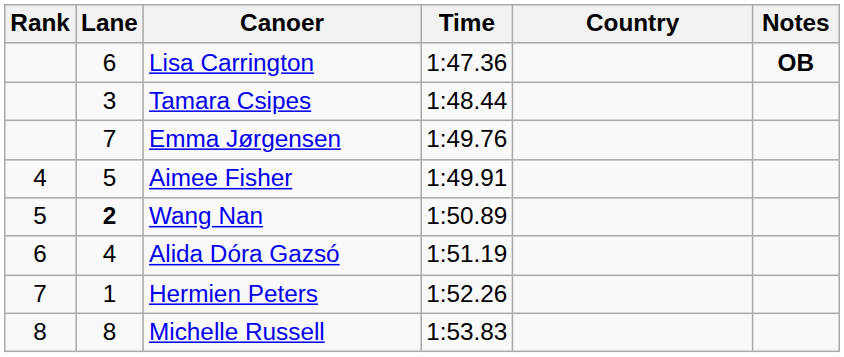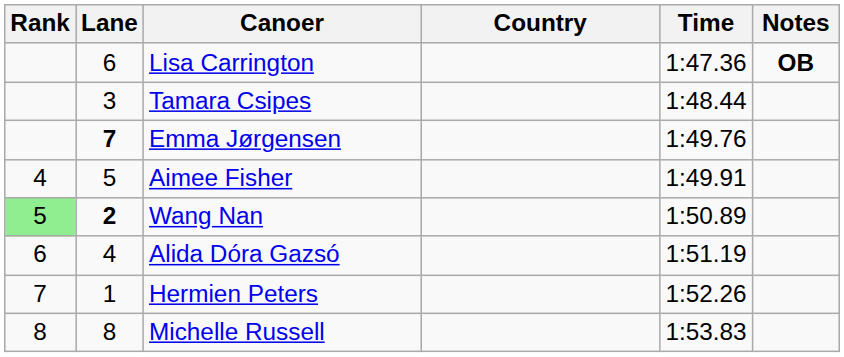 <table class="wikitable sortable" style="text-align:center;">
 <tr>
 <th width=30>Rank</th>
 <th width=30>Lane</th>
 <th width=175>Canoer</th>
+<th width=150>Country</th>
 <th width=30>Time</th>
-<th width=150>Country</th>
 <th width=50>Notes</th>
 </tr>
 <tr>
 <td></td>
 <td>6</td>
 <td align=left><a href='#'>Lisa Carrington</a></td>
+<td align=left></td>
 <td>1:47.36</td>
-<td align=left></td>
 <td><strong>OB</strong></td>
 </tr>
 <tr>
 <td></td>
 <td>3</td>
 <td align=left><a href='#'>Tamara Csipes</a></td>
+<td align=left></td>
 <td>1:48.44</td>
-<td align=left></td>
 <td></td>
 </tr>
 <tr>
 <td></td>
-<td>7</td>
+<td><strong>7</strong></td>
 <td align=left><a href='#'>Emma Jørgensen</a></td>
+<td align=left></td>
 <td>1:49.76</td>
-<td align=left></td>
 <td></td>
 </tr>
 <tr>
 <td>4</td>
 <td>5</td>
 <td align=left><a href='#'>Aimee Fisher</a></td>
+<td align=left></td>
 <td>1:49.91</td>
-<td align=left></td>
 <td></td>
 </tr>
 <tr>
-<td>5</td>
+<td style="background: lightgreen;">5</td>
 <td><strong>2</strong></td>
 <td align=left><a href='#'>Wang Nan</a></td>
+<td align=left></td>
 <td>1:50.89</td>
-<td align=left></td>
 <td></td>
 </tr>
 <tr>
 <td>6</td>
 <td>4</td>
 <td align=left><a href='#'>Alida Dóra Gazsó</a></td>
+<td align=left></td>
 <td>1:51.19</td>
-<td align=left></td>
 <td></td>
 </tr>
 <tr>
 <td>7</td>
 <td>1</td>
 <td align=left><a href='#'>Hermien Peters</a></td>
+<td align=left></td>
 <td>1:52.26</td>
-<td align=left></td>
 <td></td>
 </tr>
 <tr>
 <td>8</td>
 <td>8</td>
 <td align=left><a href='#'>Michelle Russell</a></td>
+<td align=left></td>
 <td>1:53.83</td>
-<td align=left></td>
 <td></td>
 </tr>
 </table>
